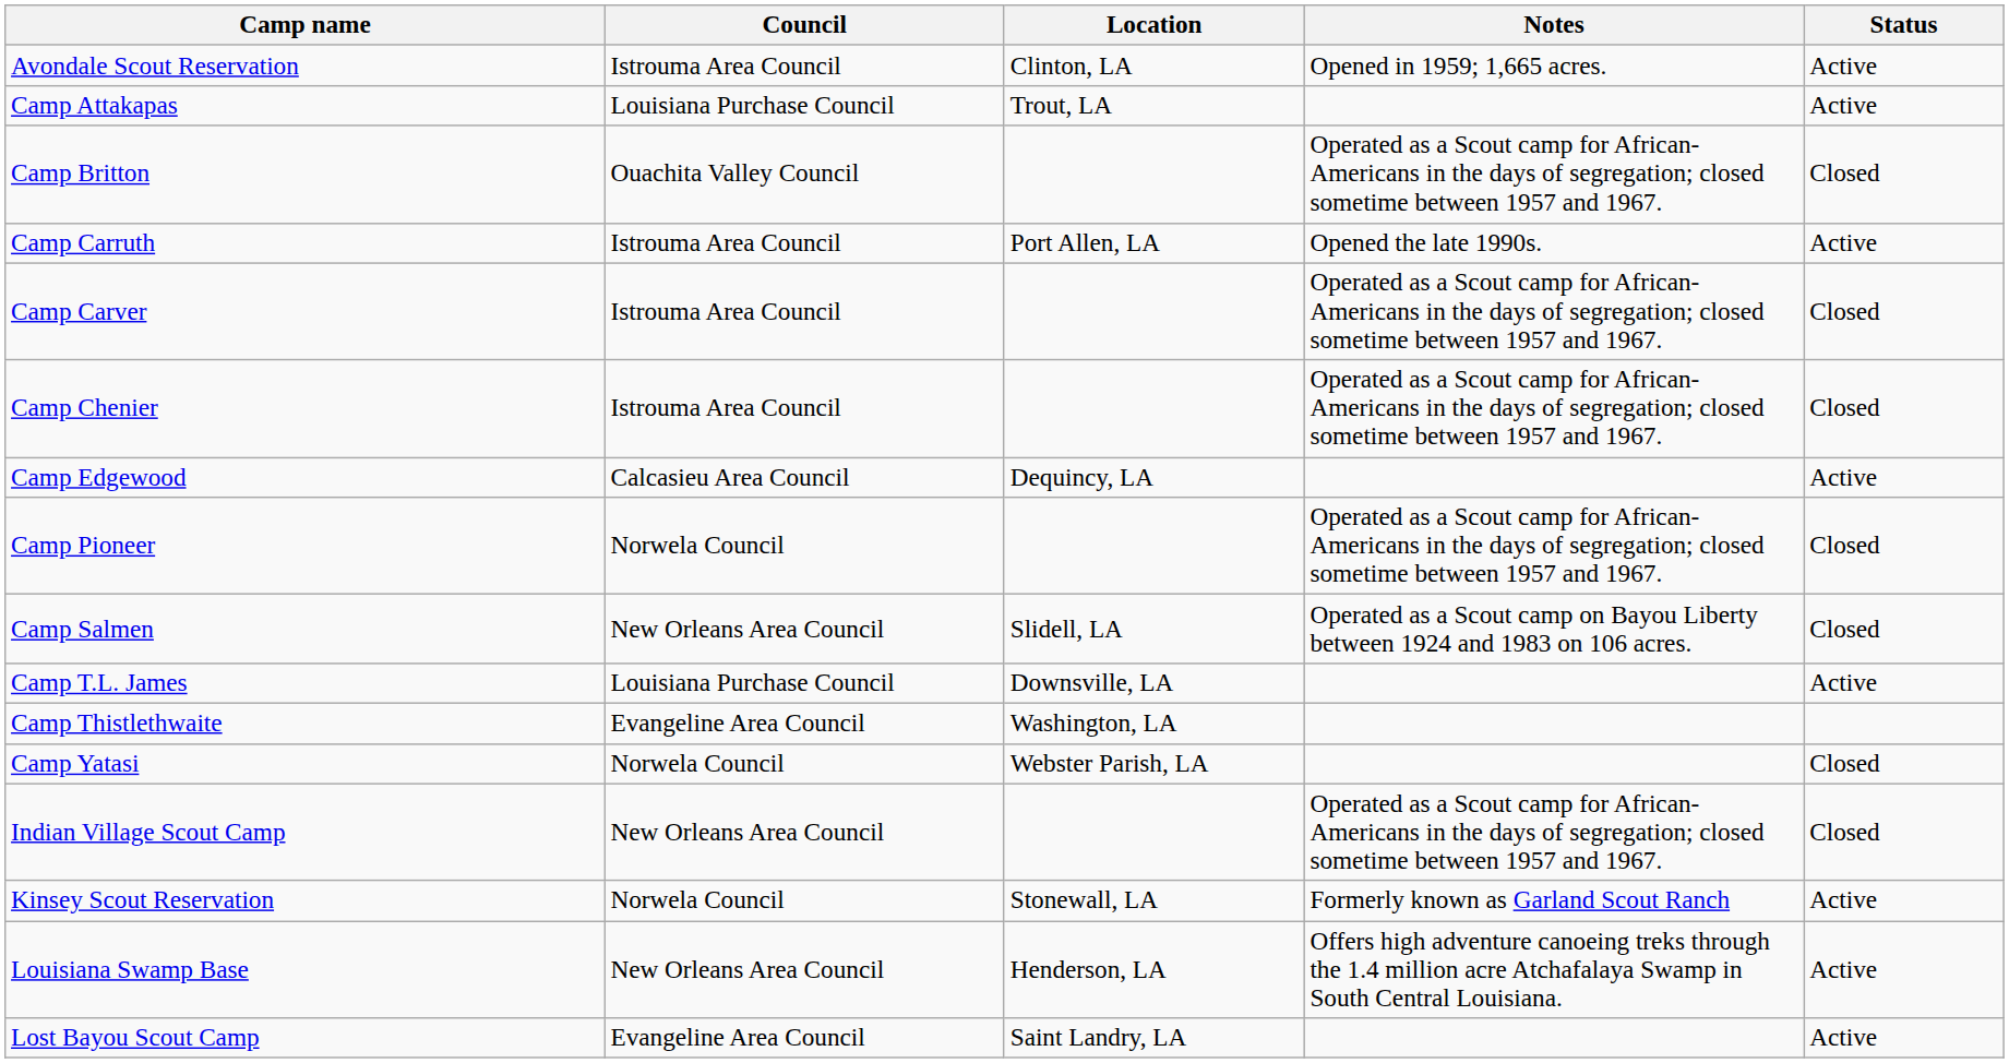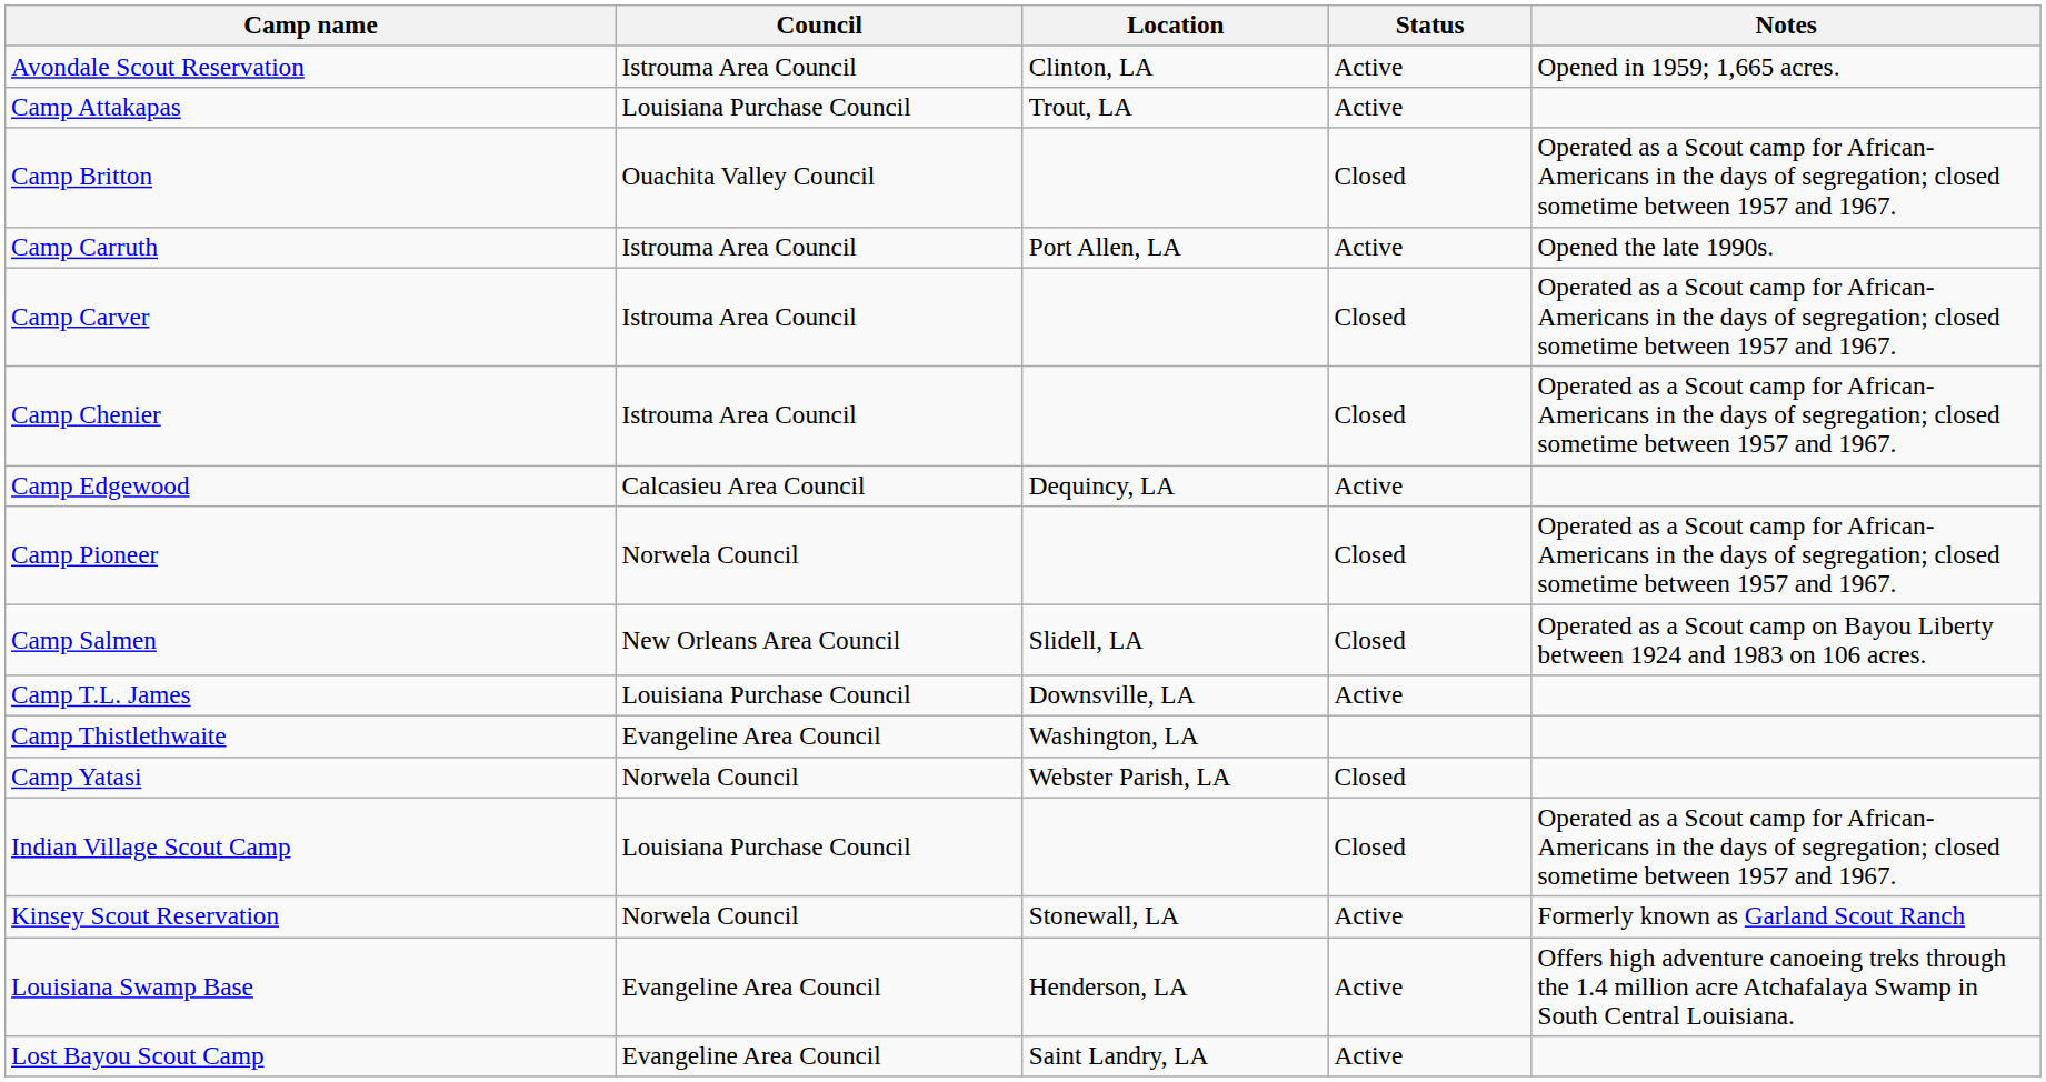 <table class="wikitable sortable" border="1" width="100%">
 <tr>
 <th scope="col" width="30%">Camp name</th>
 <th scope="col" width="20%">Council</th>
 <th scope="col" width="15%">Location</th>
+<th scope="col" width="10%">Status</th>
 <th scope="col" width="25%"  class="unsortable">Notes</th>
-<th scope="col" width="10%">Status</th>
 </tr>
 <tr>
 <td><a href='#'>Avondale Scout Reservation</a></td>
 <td>Istrouma Area Council</td>
 <td>Clinton, LA</td>
+<td>Active</td>
 <td>Opened in 1959; 1,665 acres.</td>
-<td>Active</td>
 </tr>
 <tr>
 <td><a href='#'>Camp Attakapas</a></td>
 <td>Louisiana Purchase Council</td>
 <td>Trout, LA</td>
+<td>Active</td>
 <td></td>
-<td>Active</td>
 </tr>
 <tr>
 <td><a href='#'>Camp Britton</a></td>
 <td>Ouachita Valley Council</td>
 <td></td>
+<td>Closed</td>
 <td>Operated as a Scout camp for African-Americans in the days of segregation; closed sometime between 1957 and 1967.</td>
-<td>Closed</td>
 </tr>
 <tr>
 <td><a href='#'>Camp Carruth</a></td>
 <td>Istrouma Area Council</td>
 <td>Port Allen, LA</td>
+<td>Active</td>
 <td>Opened the late 1990s.</td>
-<td>Active</td>
 </tr>
 <tr>
 <td><a href='#'>Camp Carver</a></td>
 <td>Istrouma Area Council</td>
 <td></td>
+<td>Closed</td>
 <td>Operated as a Scout camp for African-Americans in the days of segregation; closed sometime between 1957 and 1967.</td>
-<td>Closed</td>
 </tr>
 <tr>
 <td><a href='#'>Camp Chenier</a></td>
 <td>Istrouma Area Council</td>
 <td></td>
+<td>Closed</td>
 <td>Operated as a Scout camp for African-Americans in the days of segregation; closed sometime between 1957 and 1967.</td>
-<td>Closed</td>
 </tr>
 <tr>
 <td><a href='#'>Camp Edgewood</a></td>
 <td>Calcasieu Area Council</td>
 <td>Dequincy, LA</td>
+<td>Active</td>
 <td></td>
-<td>Active</td>
 </tr>
 <tr>
 <td><a href='#'>Camp Pioneer</a></td>
 <td>Norwela Council</td>
 <td></td>
+<td>Closed</td>
 <td>Operated as a Scout camp for African-Americans in the days of segregation; closed sometime between 1957 and 1967.</td>
-<td>Closed</td>
 </tr>
 <tr>
 <td><a href='#'>Camp Salmen</a></td>
 <td>New Orleans Area Council</td>
 <td>Slidell, LA</td>
+<td>Closed</td>
 <td>Operated as a Scout camp on Bayou Liberty between 1924 and 1983 on 106 acres.</td>
-<td>Closed</td>
 </tr>
 <tr>
 <td><a href='#'>Camp T.L. James</a></td>
 <td>Louisiana Purchase Council</td>
 <td>Downsville, LA</td>
+<td>Active</td>
 <td></td>
-<td>Active</td>
 </tr>
 <tr>
 <td><a href='#'>Camp Thistlethwaite</a></td>
 <td>Evangeline Area Council</td>
 <td>Washington, LA</td>
 <td></td>
 <td></td>
 </tr>
 <tr>
 <td><a href='#'>Camp Yatasi</a></td>
 <td>Norwela Council</td>
 <td>Webster Parish, LA</td>
+<td>Closed</td>
 <td></td>
-<td>Closed</td>
 </tr>
 <tr>
 <td><a href='#'>Indian Village Scout Camp</a></td>
-<td>New Orleans Area Council</td>
+<td>Louisiana Purchase Council</td>
 <td></td>
+<td>Closed</td>
 <td>Operated as a Scout camp for African-Americans in the days of segregation; closed sometime between 1957 and 1967.</td>
-<td>Closed</td>
 </tr>
 <tr>
 <td><a href='#'>Kinsey Scout Reservation</a></td>
 <td>Norwela Council</td>
 <td>Stonewall, LA</td>
+<td>Active</td>
 <td>Formerly known as <a href='#'>Garland Scout Ranch</a></td>
-<td>Active</td>
 </tr>
 <tr>
 <td><a href='#'>Louisiana Swamp Base</a></td>
-<td>New Orleans Area Council</td>
+<td>Evangeline Area Council</td>
 <td>Henderson, LA</td>
+<td>Active</td>
 <td>Offers high adventure canoeing treks through the 1.4 million acre Atchafalaya Swamp in South Central Louisiana.</td>
-<td>Active</td>
 </tr>
 <tr>
 <td><a href='#'>Lost Bayou Scout Camp</a></td>
 <td>Evangeline Area Council</td>
 <td>Saint Landry, LA</td>
+<td>Active</td>
 <td></td>
-<td>Active</td>
 </tr>
 </table>
